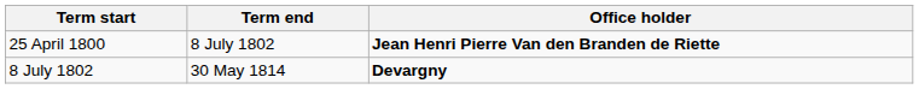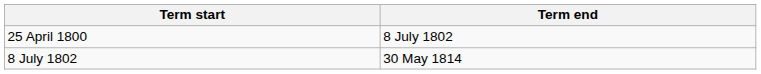 <table class="wikitable" style="width: 70%;">
 <tr>
 <th align="left" style="width: 20%;">Term start</th>
 <th align="left" style="width: 20%;">Term end</th>
-<th align="left">Office holder</th>
 </tr>
 <tr valign="top">
 <td>25 April 1800</td>
 <td>8 July 1802</td>
-<td><strong>Jean Henri Pierre Van den Branden de Riette</strong></td>
 </tr>
 <tr valign="top">
 <td>8 July 1802</td>
 <td>30 May 1814</td>
-<td><strong>Devargny</strong></td>
 </tr>
 </table>
